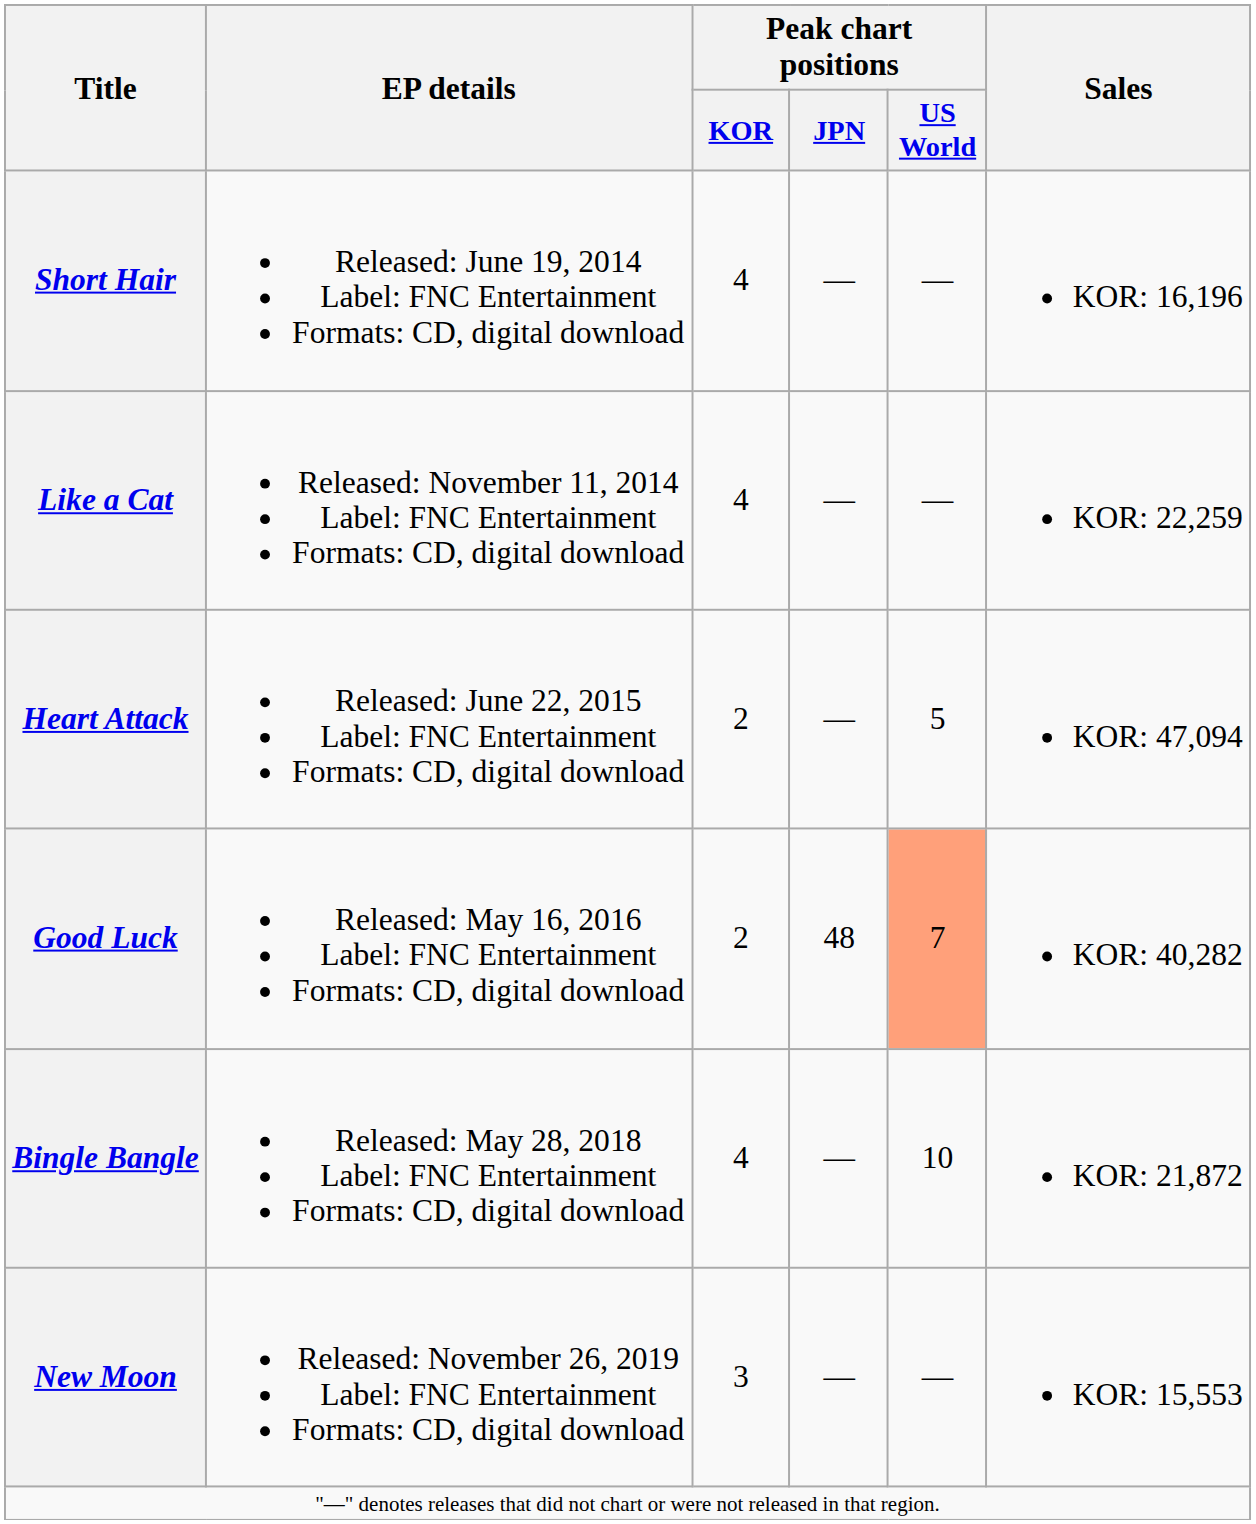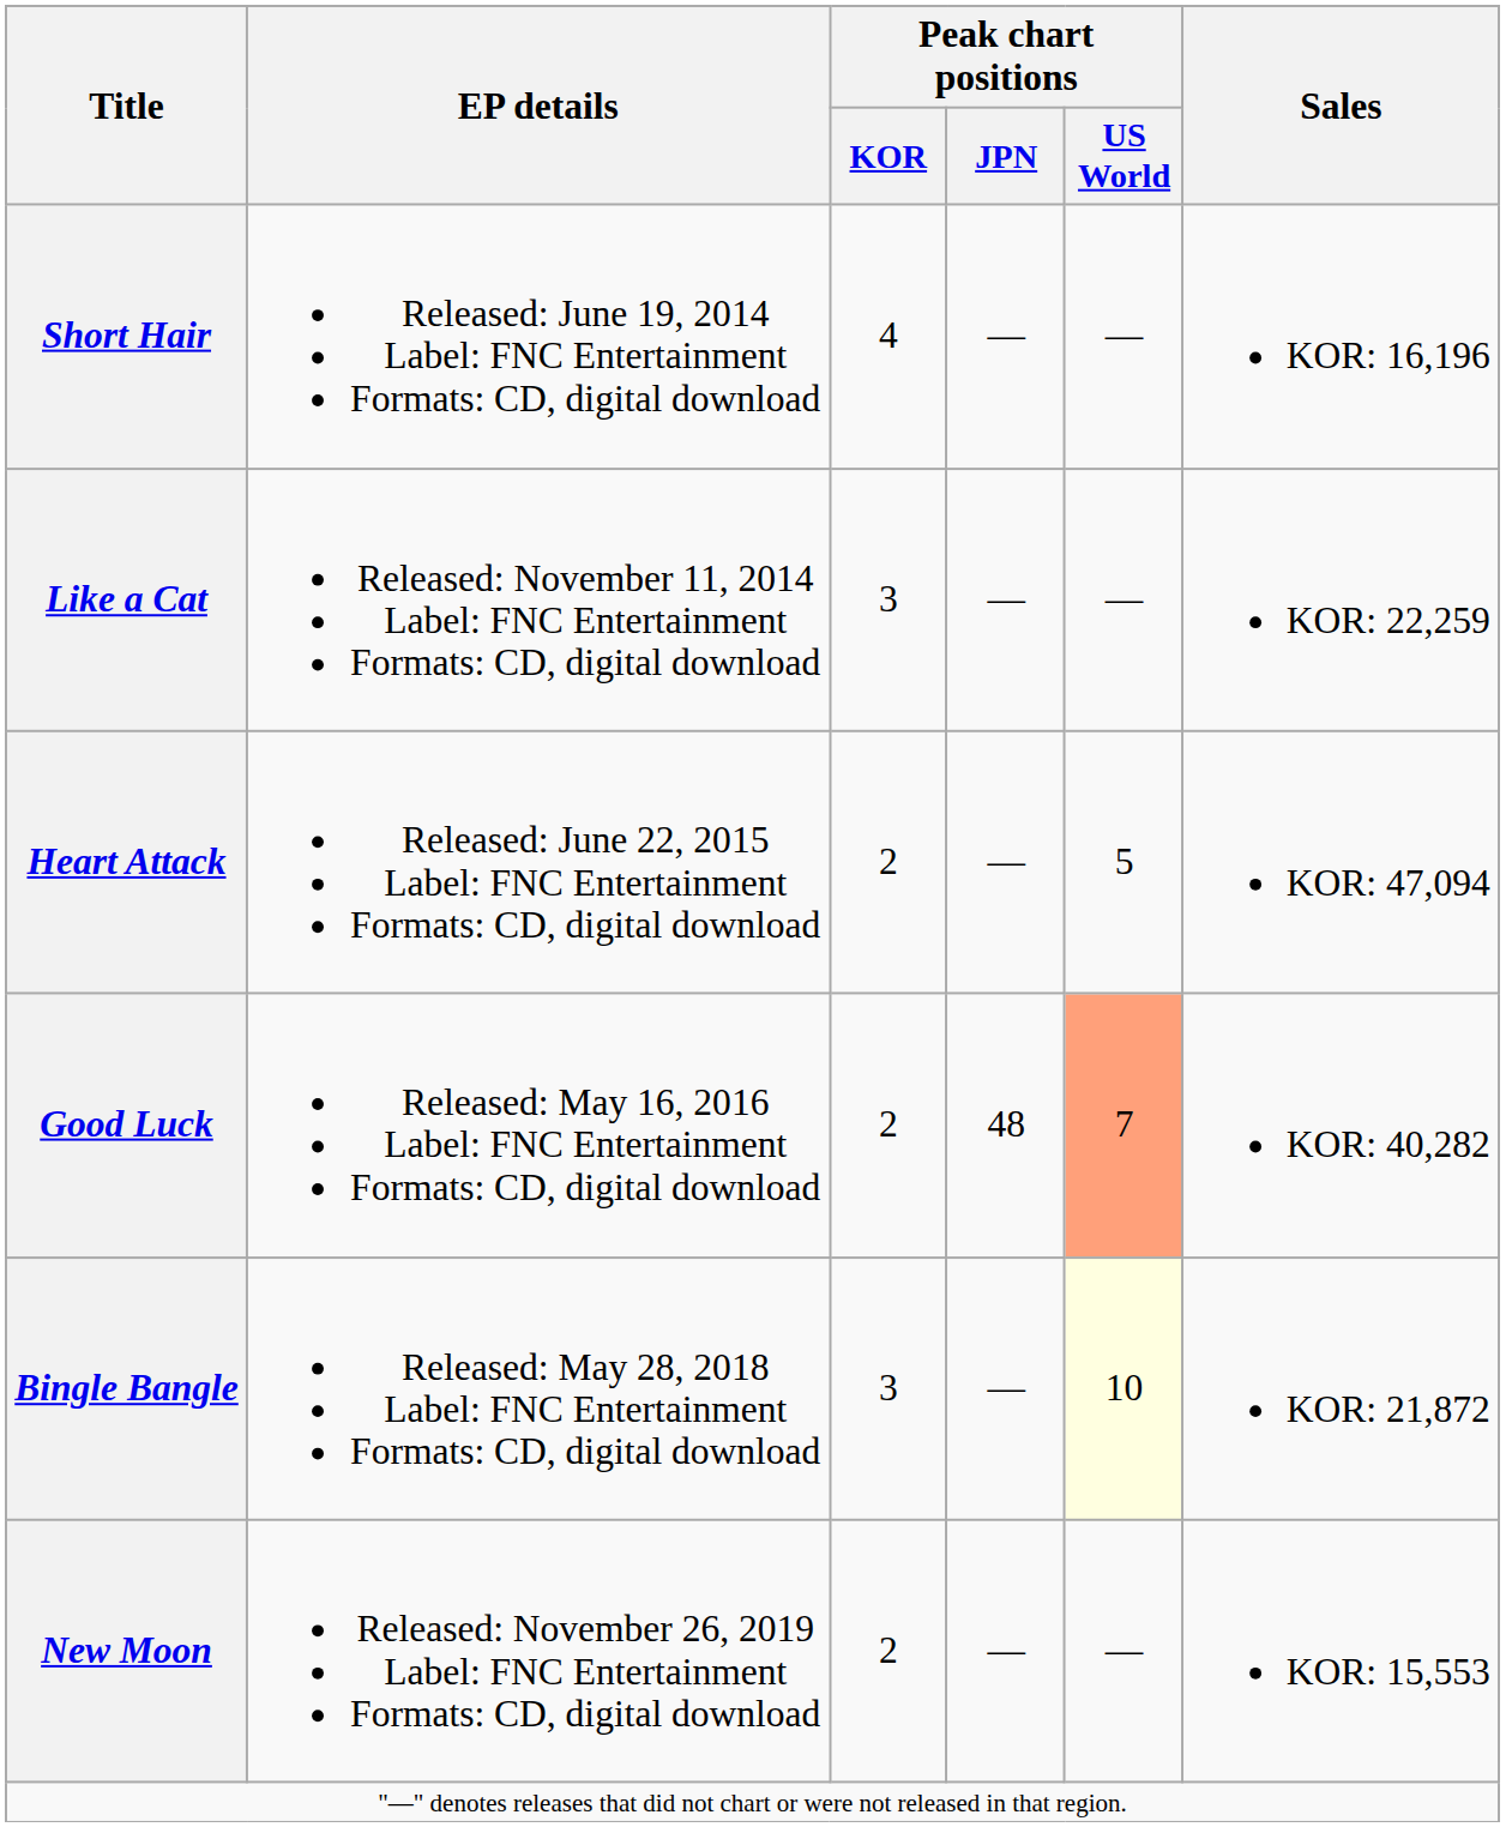 <table class="wikitable plainrowheaders" style="text-align:center;">
 <tr>
 <th scope="col" rowspan="2">Title</th>
 <th scope="col" rowspan="2">EP details</th>
 <th scope="col" colspan="3">Peak chart<br>positions</th>
 <th scope="col" rowspan="2">Sales</th>
 </tr>
 <tr>
 <th scope="col" style="width:3em;font-size:90%;"><a href='#'>KOR</a><br></th>
 <th scope="col" style="width:3em;font-size:90%;"><a href='#'>JPN</a><br></th>
 <th scope="col" style="width:3em;font-size:90%;"><a href='#'>US World</a><br></th>
 </tr>
 <tr>
 <th scope="row"><em><a href='#'>Short Hair</a></em></th>
 <td><br><ul><li>Released: June 19, 2014</li><li>Label: FNC Entertainment</li><li>Formats: CD, digital download</li></ul></td>
 <td>4</td>
 <td>—</td>
 <td>—</td>
 <td><br><ul><li>KOR: 16,196</li></ul></td>
 </tr>
 <tr>
 <th scope="row"><em><a href='#'>Like a Cat</a></em></th>
 <td><br><ul><li>Released: November 11, 2014</li><li>Label: FNC Entertainment</li><li>Formats: CD, digital download</li></ul></td>
-<td>4</td>
+<td>3</td>
 <td>—</td>
 <td>—</td>
 <td><br><ul><li>KOR: 22,259</li></ul></td>
 </tr>
 <tr>
 <th scope="row"><em><a href='#'>Heart Attack</a></em></th>
 <td><br><ul><li>Released: June 22, 2015</li><li>Label: FNC Entertainment</li><li>Formats: CD, digital download</li></ul></td>
 <td>2</td>
 <td>—</td>
 <td>5</td>
 <td><br><ul><li>KOR: 47,094</li></ul></td>
 </tr>
 <tr>
 <th scope="row"><em><a href='#'>Good Luck</a></em></th>
 <td><br><ul><li>Released: May 16, 2016</li><li>Label: FNC Entertainment</li><li>Formats: CD, digital download</li></ul></td>
 <td>2</td>
 <td>48</td>
 <td style="background: lightsalmon;">7</td>
 <td><br><ul><li>KOR: 40,282</li></ul></td>
 </tr>
 <tr>
 <th scope="row"><em><a href='#'>Bingle Bangle</a></em></th>
 <td><br><ul><li>Released: May 28, 2018</li><li>Label: FNC Entertainment</li><li>Formats: CD, digital download</li></ul></td>
-<td>4</td>
+<td>3</td>
 <td>—</td>
-<td>10</td>
+<td style="background: lightyellow;">10</td>
 <td><br><ul><li>KOR: 21,872</li></ul></td>
 </tr>
 <tr>
 <th scope="row"><em><a href='#'>New Moon</a></em></th>
 <td><br><ul><li>Released: November 26, 2019</li><li>Label: FNC Entertainment</li><li>Formats: CD, digital download</li></ul></td>
-<td>3</td>
+<td>2</td>
 <td>—</td>
 <td>—</td>
 <td><br><ul><li>KOR: 15,553</li></ul></td>
 </tr>
 <tr>
 <td style="font-size:8pt;" colspan="7">"—" denotes releases that did not chart or were not released in that region.</td>
 </tr>
 </table>
